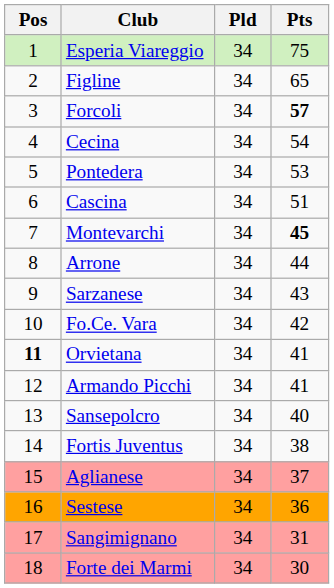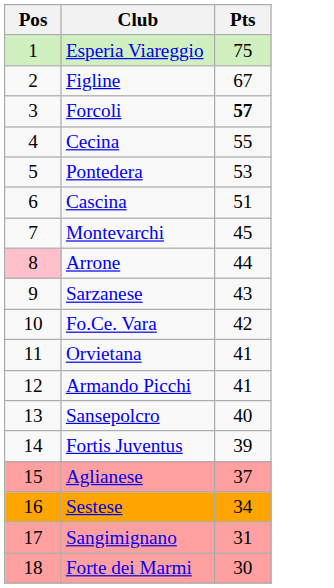 <table class="wikitable">
 <tr>
 <th width=40>Pos</th>
 <th width=120>Club</th>
-<th width=40>Pld</th>
 <th width=40>Pts</th>
 </tr>
 <tr style="background:#D0F0C0;">
 <td style="text-align: center">1</td>
 <td><a href='#'>Esperia Viareggio</a></td>
-<td style="text-align: center">34</td>
 <td style="text-align: center">75</td>
 </tr>
 <tr>
 <td style="text-align: center">2</td>
 <td><a href='#'>Figline</a></td>
-<td style="text-align: center">34</td>
-<td style="text-align: center">65</td>
+<td style="text-align: center">67</td>
 </tr>
 <tr>
 <td style="text-align: center">3</td>
 <td><a href='#'>Forcoli</a></td>
-<td style="text-align: center">34</td>
 <td style="text-align: center"><strong>57</strong></td>
 </tr>
 <tr>
 <td style="text-align: center">4</td>
 <td><a href='#'>Cecina</a></td>
-<td style="text-align: center">34</td>
-<td style="text-align: center">54</td>
+<td style="text-align: center">55</td>
 </tr>
 <tr>
 <td style="text-align: center">5</td>
 <td><a href='#'>Pontedera</a></td>
-<td style="text-align: center">34</td>
 <td style="text-align: center">53</td>
 </tr>
 <tr>
 <td style="text-align: center">6</td>
 <td><a href='#'>Cascina</a></td>
-<td style="text-align: center">34</td>
 <td style="text-align: center">51</td>
 </tr>
 <tr>
 <td style="text-align: center">7</td>
 <td><a href='#'>Montevarchi</a></td>
-<td style="text-align: center">34</td>
-<td style="text-align: center"><strong>45</strong></td>
+<td style="text-align: center">45</td>
 </tr>
 <tr>
-<td style="text-align: center">8</td>
+<td style="background: pink; text-align: center">8</td>
 <td><a href='#'>Arrone</a></td>
-<td style="text-align: center">34</td>
 <td style="text-align: center">44</td>
 </tr>
 <tr>
 <td style="text-align: center">9</td>
 <td><a href='#'>Sarzanese</a></td>
-<td style="text-align: center">34</td>
 <td style="text-align: center">43</td>
 </tr>
 <tr>
 <td style="text-align: center">10</td>
 <td><a href='#'>Fo.Ce. Vara</a></td>
-<td style="text-align: center">34</td>
 <td style="text-align: center">42</td>
 </tr>
 <tr>
-<td style="text-align: center"><strong>11</strong></td>
+<td style="text-align: center">11</td>
 <td><a href='#'>Orvietana</a></td>
-<td style="text-align: center">34</td>
 <td style="text-align: center">41</td>
 </tr>
 <tr>
 <td style="text-align: center">12</td>
 <td><a href='#'>Armando Picchi</a></td>
-<td style="text-align: center">34</td>
 <td style="text-align: center">41</td>
 </tr>
 <tr>
 <td style="text-align: center">13</td>
 <td><a href='#'>Sansepolcro</a></td>
-<td style="text-align: center">34</td>
 <td style="text-align: center">40</td>
 </tr>
 <tr>
 <td style="text-align: center">14</td>
 <td><a href='#'>Fortis Juventus</a></td>
-<td style="text-align: center">34</td>
-<td style="text-align: center">38</td>
+<td style="text-align: center">39</td>
 </tr>
 <tr style="background:#FFA0A0;">
 <td style="text-align: center">15</td>
 <td><a href='#'>Aglianese</a></td>
-<td style="text-align: center">34</td>
 <td style="text-align: center">37</td>
 </tr>
 <tr style="background:orange;">
 <td style="text-align: center">16</td>
 <td><a href='#'>Sestese</a></td>
 <td style="text-align: center">34</td>
-<td style="text-align: center">36</td>
 </tr>
 <tr style="background:#FFA0A0;">
 <td style="text-align: center">17</td>
 <td><a href='#'>Sangimignano</a></td>
-<td style="text-align: center">34</td>
 <td style="text-align: center">31</td>
 </tr>
 <tr style="background:#FFA0A0;">
 <td style="text-align: center">18</td>
 <td><a href='#'>Forte dei Marmi</a></td>
-<td style="text-align: center">34</td>
 <td style="text-align: center">30</td>
 </tr>
 </table>
